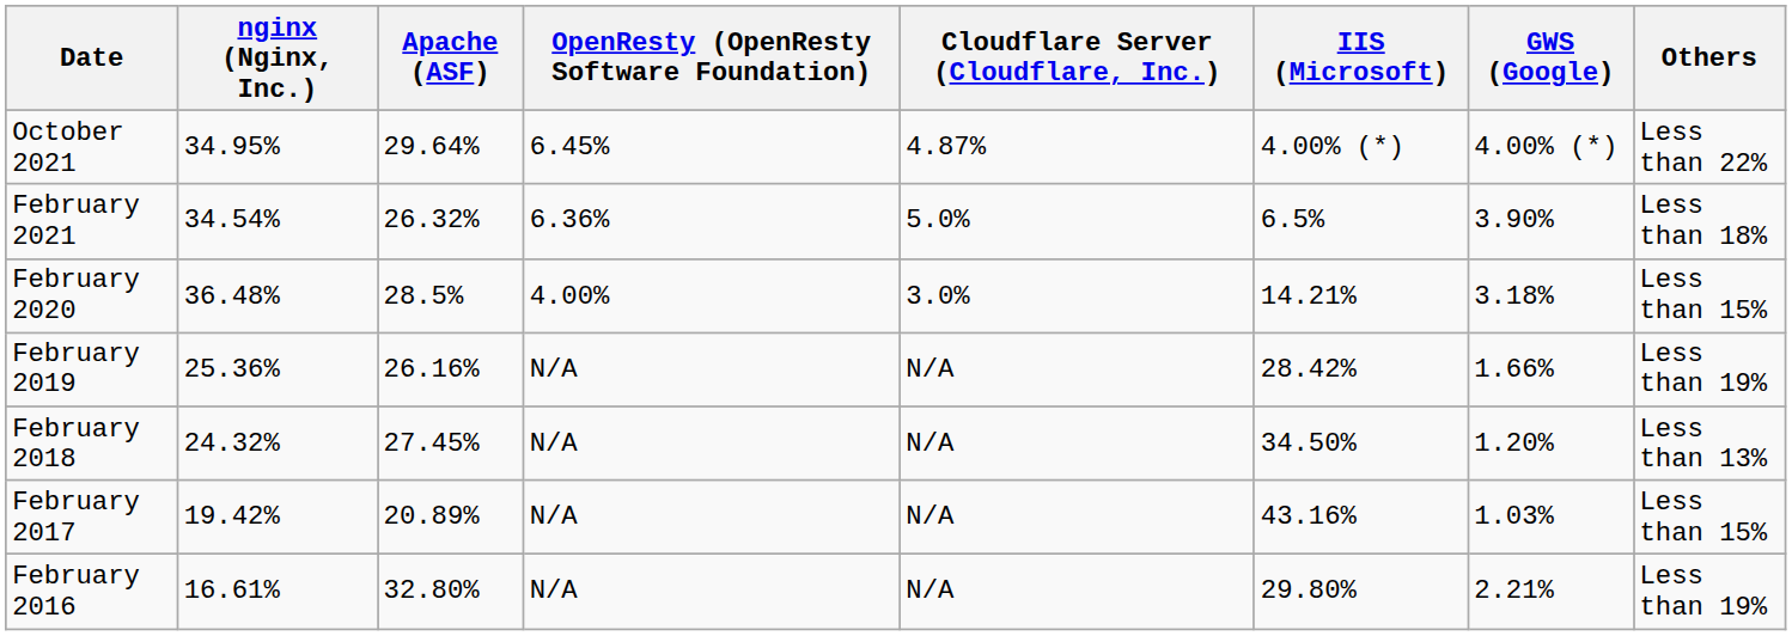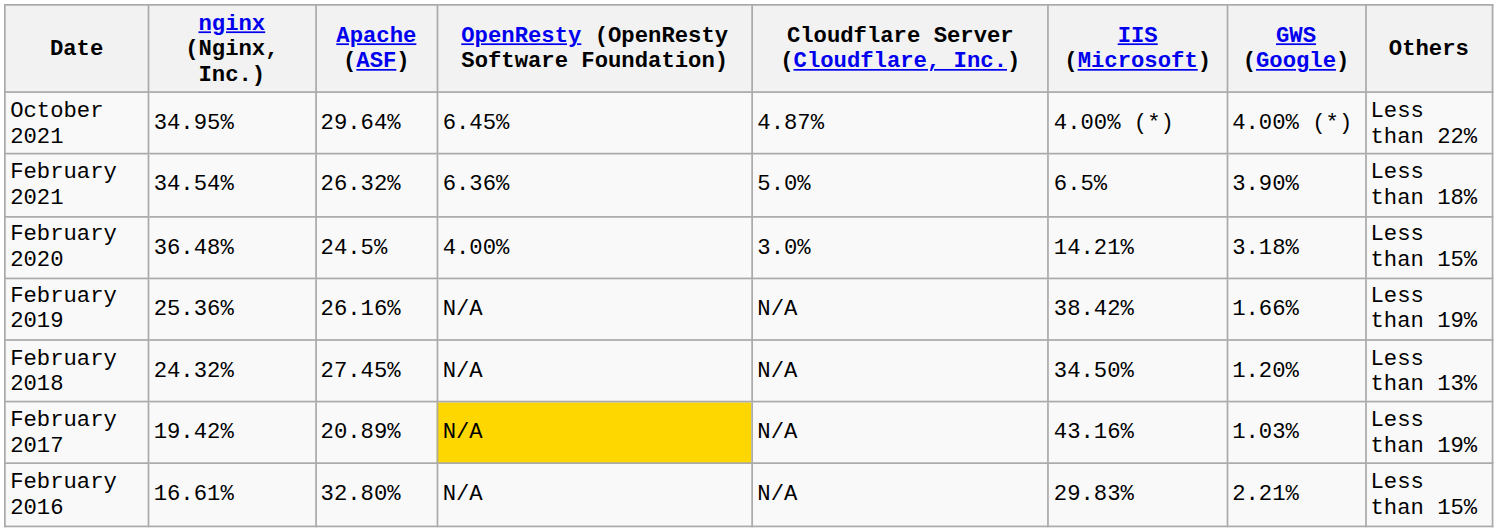 <table class="wikitable sortable">
 <tr>
 <th>Date</th>
 <th><a href='#'>nginx</a> (Nginx, Inc.)</th>
 <th><a href='#'>Apache</a> (<a href='#'>ASF</a>)</th>
 <th><a href='#'>OpenResty</a> (OpenResty Software Foundation)</th>
 <th>Cloudflare Server (<a href='#'>Cloudflare, Inc.</a>)</th>
 <th><a href='#'>IIS</a> (<a href='#'>Microsoft</a>)</th>
 <th><a href='#'>GWS</a> (<a href='#'>Google</a>)</th>
 <th>Others</th>
 </tr>
 <tr>
 <td>October 2021</td>
 <td>34.95%</td>
 <td>29.64%</td>
 <td>6.45%</td>
 <td>4.87%</td>
 <td>4.00% (*)</td>
 <td>4.00% (*)</td>
 <td>Less than 22%</td>
 </tr>
 <tr>
 <td>February 2021</td>
 <td>34.54%</td>
 <td>26.32%</td>
 <td>6.36%</td>
 <td>5.0%</td>
 <td>6.5%</td>
 <td>3.90%</td>
 <td>Less than 18%</td>
 </tr>
 <tr>
 <td>February 2020</td>
 <td>36.48%</td>
-<td>28.5%</td>
+<td>24.5%</td>
 <td>4.00%</td>
 <td>3.0%</td>
 <td>14.21%</td>
 <td>3.18%</td>
 <td>Less than 15%</td>
 </tr>
 <tr>
 <td>February 2019</td>
 <td>25.36%</td>
 <td>26.16%</td>
 <td>N/A</td>
 <td>N/A</td>
-<td>28.42%</td>
+<td>38.42%</td>
 <td>1.66%</td>
 <td>Less than 19%</td>
 </tr>
 <tr>
 <td>February 2018</td>
 <td>24.32%</td>
 <td>27.45%</td>
 <td>N/A</td>
 <td>N/A</td>
 <td>34.50%</td>
 <td>1.20%</td>
 <td>Less than 13%</td>
 </tr>
 <tr>
 <td>February 2017</td>
 <td>19.42%</td>
 <td>20.89%</td>
-<td>N/A</td>
+<td style="background: gold;">N/A</td>
 <td>N/A</td>
 <td>43.16%</td>
 <td>1.03%</td>
-<td>Less than 15%</td>
+<td>Less than 19%</td>
 </tr>
 <tr>
 <td>February 2016</td>
 <td>16.61%</td>
 <td>32.80%</td>
 <td>N/A</td>
 <td>N/A</td>
-<td>29.80%</td>
+<td>29.83%</td>
 <td>2.21%</td>
-<td>Less than 19%</td>
+<td>Less than 15%</td>
 </tr>
 </table>
